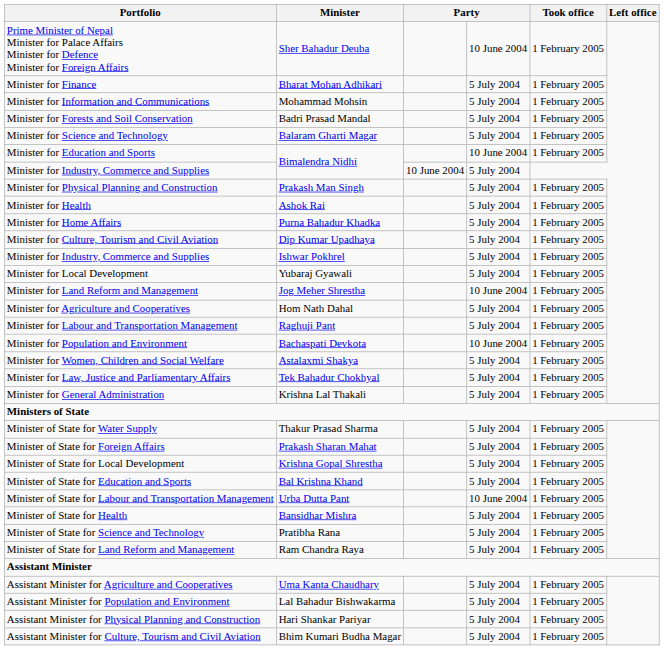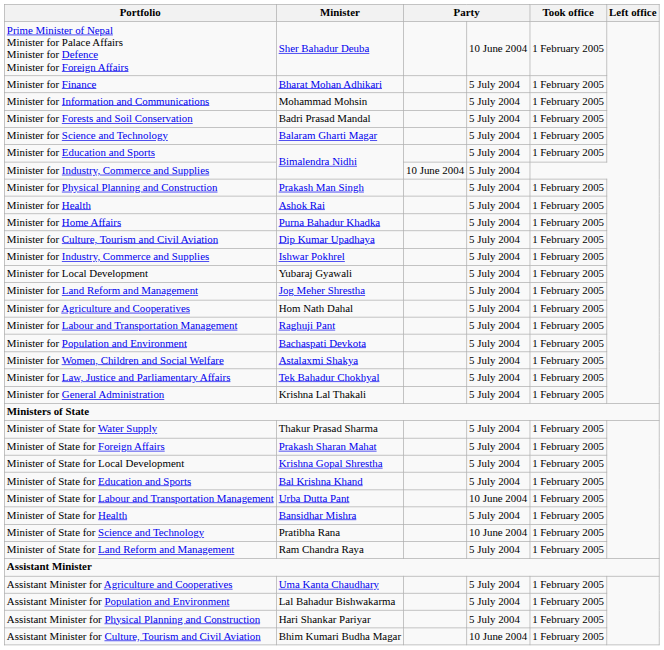 <table class="wikitable">
 <tr>
 <th>Portfolio</th>
 <th>Minister</th>
 <th colspan="2">Party</th>
 <th>Took office</th>
 <th>Left office</th>
 </tr>
 <tr>
 <td><a href='#'>Prime Minister of Nepal</a><br>Minister for Palace Affairs<br>Minister for <a href='#'>Defence</a><br>Minister for <a href='#'>Foreign Affairs</a></td>
 <td><a href='#'>Sher Bahadur Deuba</a></td>
 <td></td>
 <td>10 June 2004</td>
 <td>1 February 2005</td>
 </tr>
 <tr>
 <td>Minister for <a href='#'>Finance</a></td>
 <td><a href='#'>Bharat Mohan Adhikari</a></td>
 <td></td>
 <td>5 July 2004</td>
 <td>1 February 2005</td>
 </tr>
 <tr>
 <td>Minister for <a href='#'>Information and Communications</a></td>
 <td>Mohammad Mohsin</td>
 <td></td>
 <td>5 July 2004</td>
 <td>1 February 2005</td>
 </tr>
 <tr>
 <td>Minister for <a href='#'>Forests and Soil Conservation</a></td>
 <td>Badri Prasad Mandal</td>
 <td></td>
 <td>5 July 2004</td>
 <td>1 February 2005</td>
 </tr>
 <tr>
 <td>Minister for <a href='#'>Science and Technology</a></td>
 <td><a href='#'>Balaram Gharti Magar</a></td>
 <td></td>
 <td>5 July 2004</td>
 <td>1 February 2005</td>
 </tr>
 <tr>
 <td>Minister for <a href='#'>Education and Sports</a></td>
 <td rowspan="2"><a href='#'>Bimalendra Nidhi</a></td>
 <td></td>
-<td>10 June 2004</td>
+<td>5 July 2004</td>
 <td>1 February 2005</td>
 </tr>
 <tr>
 <td>Minister for <a href='#'>Industry, Commerce and Supplies</a></td>
 <td>10 June 2004</td>
 <td>5 July 2004</td>
 </tr>
 <tr>
 <td>Minister for <a href='#'>Physical Planning and Construction</a></td>
 <td><a href='#'>Prakash Man Singh</a></td>
 <td></td>
 <td>5 July 2004</td>
 <td>1 February 2005</td>
 </tr>
 <tr>
 <td>Minister for <a href='#'>Health</a></td>
 <td><a href='#'>Ashok Rai</a></td>
 <td></td>
 <td>5 July 2004</td>
 <td>1 February 2005</td>
 </tr>
 <tr>
 <td>Minister for <a href='#'>Home Affairs</a></td>
 <td><a href='#'>Purna Bahadur Khadka</a></td>
 <td></td>
 <td>5 July 2004</td>
 <td>1 February 2005</td>
 </tr>
 <tr>
 <td>Minister for <a href='#'>Culture, Tourism and Civil Aviation</a></td>
 <td><a href='#'>Dip Kumar Upadhaya</a></td>
 <td></td>
 <td>5 July 2004</td>
 <td>1 February 2005</td>
 </tr>
 <tr>
 <td>Minister for <a href='#'>Industry, Commerce and Supplies</a></td>
 <td><a href='#'>Ishwar Pokhrel</a></td>
 <td></td>
 <td>5 July 2004</td>
 <td>1 February 2005</td>
 </tr>
 <tr>
 <td>Minister for Local Development</td>
 <td>Yubaraj Gyawali</td>
 <td></td>
 <td>5 July 2004</td>
 <td>1 February 2005</td>
 </tr>
 <tr>
 <td>Minister for <a href='#'>Land Reform and Management</a></td>
 <td><a href='#'>Jog Meher Shrestha</a></td>
 <td></td>
-<td>10 June 2004</td>
+<td>5 July 2004</td>
 <td>1 February 2005</td>
 </tr>
 <tr>
 <td>Minister for <a href='#'>Agriculture and Cooperatives</a></td>
 <td>Hom Nath Dahal</td>
 <td></td>
 <td>5 July 2004</td>
 <td>1 February 2005</td>
 </tr>
 <tr>
 <td>Minister for <a href='#'>Labour and Transportation Management</a></td>
 <td><a href='#'>Raghuji Pant</a></td>
 <td></td>
 <td>5 July 2004</td>
 <td>1 February 2005</td>
 </tr>
 <tr>
 <td>Minister for <a href='#'>Population and Environment</a></td>
 <td><a href='#'>Bachaspati Devkota</a></td>
 <td></td>
-<td>10 June 2004</td>
+<td>5 July 2004</td>
 <td>1 February 2005</td>
 </tr>
 <tr>
 <td>Minister for <a href='#'>Women, Children and Social Welfare</a></td>
 <td><a href='#'>Astalaxmi Shakya</a></td>
 <td></td>
 <td>5 July 2004</td>
 <td>1 February 2005</td>
 </tr>
 <tr>
 <td>Minister for <a href='#'>Law, Justice and Parliamentary Affairs</a></td>
 <td><a href='#'>Tek Bahadur Chokhyal</a></td>
 <td></td>
 <td>5 July 2004</td>
 <td>1 February 2005</td>
 </tr>
 <tr>
 <td>Minister for <a href='#'>General Administration</a></td>
 <td>Krishna Lal Thakali</td>
 <td></td>
 <td>5 July 2004</td>
 <td>1 February 2005</td>
 </tr>
 <tr>
 <td colspan="6"><strong>Ministers of State</strong></td>
 </tr>
 <tr>
 <td>Minister of State for <a href='#'>Water Supply</a></td>
 <td>Thakur Prasad Sharma</td>
 <td></td>
 <td>5 July 2004</td>
 <td>1 February 2005</td>
 </tr>
 <tr>
 <td>Minister of State for <a href='#'>Foreign Affairs</a></td>
 <td><a href='#'>Prakash Sharan Mahat</a></td>
 <td></td>
 <td>5 July 2004</td>
 <td>1 February 2005</td>
 </tr>
 <tr>
 <td>Minister of State for Local Development</td>
 <td><a href='#'>Krishna Gopal Shrestha</a></td>
 <td></td>
 <td>5 July 2004</td>
 <td>1 February 2005</td>
 </tr>
 <tr>
 <td>Minister of State for <a href='#'>Education and Sports</a></td>
 <td><a href='#'>Bal Krishna Khand</a></td>
 <td></td>
 <td>5 July 2004</td>
 <td>1 February 2005</td>
 </tr>
 <tr>
 <td>Minister of State for <a href='#'>Labour and Transportation Management</a></td>
 <td><a href='#'>Urba Dutta Pant</a></td>
 <td></td>
 <td>10 June 2004</td>
 <td>1 February 2005</td>
 </tr>
 <tr>
 <td>Minister of State for <a href='#'>Health</a></td>
 <td><a href='#'>Bansidhar Mishra</a></td>
 <td></td>
 <td>5 July 2004</td>
 <td>1 February 2005</td>
 </tr>
 <tr>
 <td>Minister of State for <a href='#'>Science and Technology</a></td>
 <td>Pratibha Rana</td>
 <td></td>
-<td>5 July 2004</td>
+<td>10 June 2004</td>
 <td>1 February 2005</td>
 </tr>
 <tr>
 <td>Minister of State for <a href='#'>Land Reform and Management</a></td>
 <td>Ram Chandra Raya</td>
 <td></td>
 <td>5 July 2004</td>
 <td>1 February 2005</td>
 </tr>
 <tr>
 <td colspan="6"><strong>Assistant Minister</strong></td>
 </tr>
 <tr>
 <td>Assistant Minister for <a href='#'>Agriculture and Cooperatives</a></td>
 <td><a href='#'>Uma Kanta Chaudhary</a></td>
 <td></td>
 <td>5 July 2004</td>
 <td>1 February 2005</td>
 </tr>
 <tr>
 <td>Assistant Minister for <a href='#'>Population and Environment</a></td>
 <td>Lal Bahadur Bishwakarma</td>
 <td></td>
 <td>5 July 2004</td>
 <td>1 February 2005</td>
 </tr>
 <tr>
 <td>Assistant Minister for <a href='#'>Physical Planning and Construction</a></td>
 <td>Hari Shankar Pariyar</td>
 <td></td>
 <td>5 July 2004</td>
 <td>1 February 2005</td>
 </tr>
 <tr>
 <td>Assistant Minister for <a href='#'>Culture, Tourism and Civil Aviation</a></td>
 <td>Bhim Kumari Budha Magar</td>
 <td></td>
-<td>5 July 2004</td>
+<td>10 June 2004</td>
 <td>1 February 2005</td>
 </tr>
 </table>
